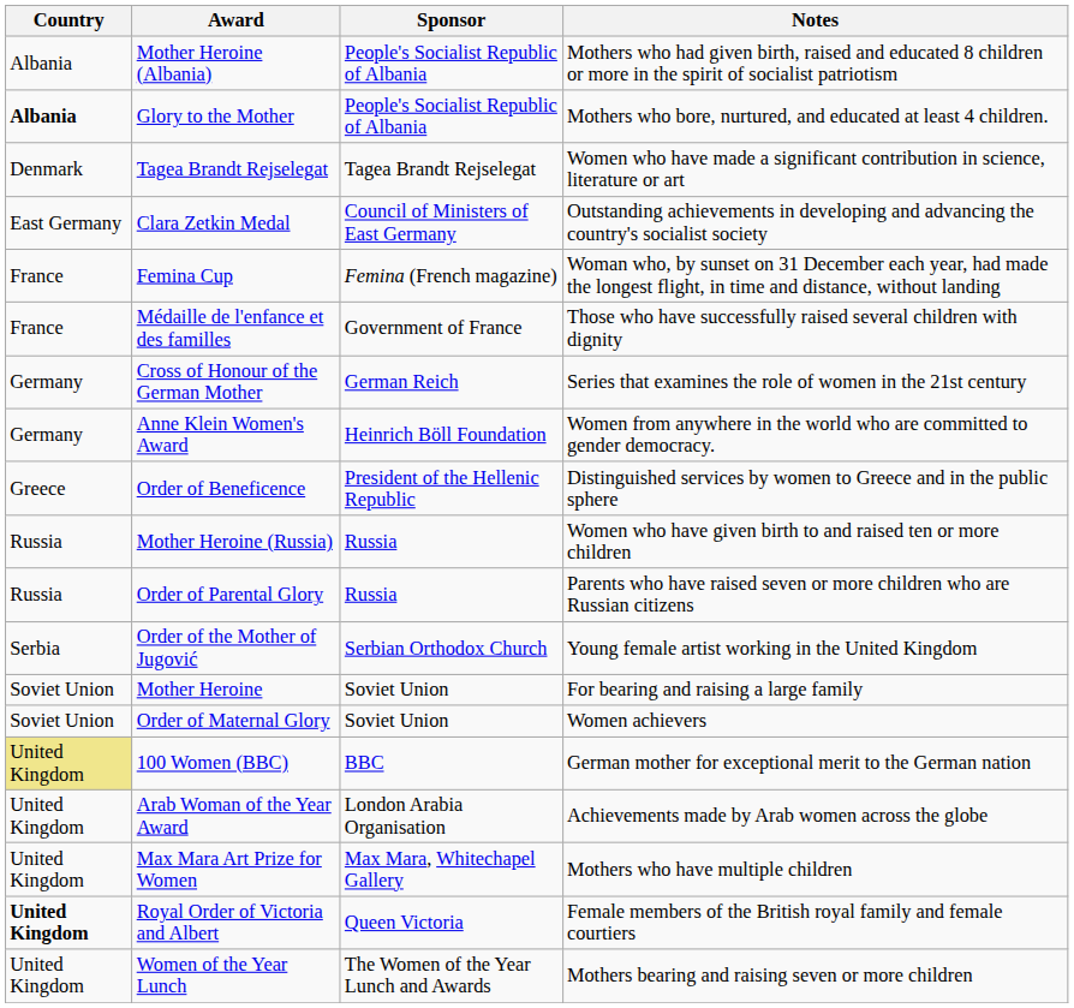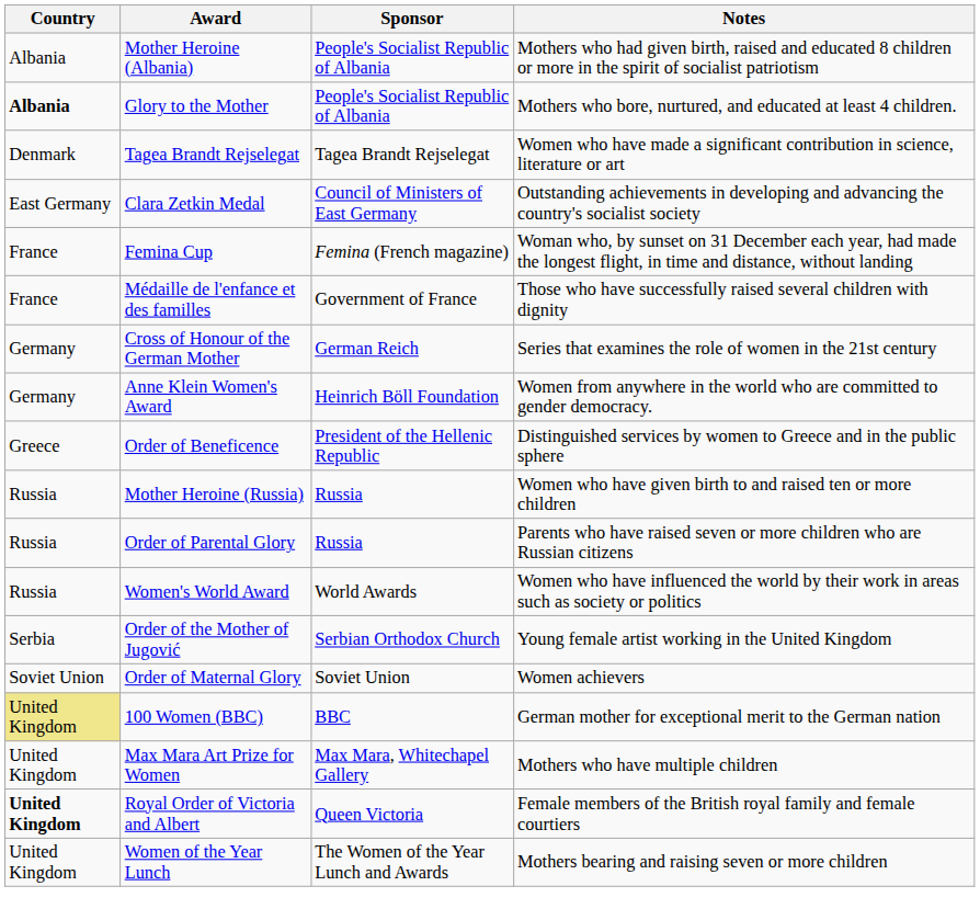 <table Class="wikitable sortable">
 <tr>
 <th style="width:6em;">Country</th>
 <th>Award</th>
 <th>Sponsor</th>
 <th>Notes</th>
 </tr>
 <tr>
 <td>Albania</td>
 <td><a href='#'>Mother Heroine (Albania)</a></td>
 <td><a href='#'>People's Socialist Republic of Albania</a></td>
 <td>Mothers who had given birth, raised and educated 8 children or more in the spirit of socialist patriotism</td>
 </tr>
 <tr>
 <td><strong>Albania</strong></td>
 <td><a href='#'>Glory to the Mother</a></td>
 <td><a href='#'>People's Socialist Republic of Albania</a></td>
 <td>Mothers who bore, nurtured, and educated at least 4 children.</td>
 </tr>
 <tr>
 <td>Denmark</td>
 <td><a href='#'>Tagea Brandt Rejselegat</a></td>
 <td>Tagea Brandt Rejselegat</td>
 <td>Women who have made a significant contribution in science, literature or art</td>
 </tr>
 <tr>
 <td>East Germany</td>
 <td><a href='#'>Clara Zetkin Medal</a></td>
 <td><a href='#'>Council of Ministers of East Germany</a></td>
 <td>Outstanding achievements in developing and advancing the country's socialist society</td>
 </tr>
 <tr>
 <td>France</td>
 <td><a href='#'>Femina Cup</a></td>
 <td><em>Femina</em> (French magazine)</td>
 <td>Woman who, by sunset on 31 December each year, had made the longest flight, in time and distance, without landing</td>
 </tr>
 <tr>
 <td>France</td>
 <td><a href='#'>Médaille de l'enfance et des familles</a></td>
 <td>Government of France</td>
 <td>Those who have successfully raised several children with dignity</td>
 </tr>
 <tr>
 <td>Germany</td>
 <td><a href='#'>Cross of Honour of the German Mother</a></td>
 <td><a href='#'>German Reich</a></td>
 <td>Series that examines the role of women in the 21st century</td>
 </tr>
 <tr>
 <td>Germany</td>
 <td><a href='#'>Anne Klein Women's Award</a></td>
 <td><a href='#'>Heinrich Böll Foundation</a></td>
 <td>Women from anywhere in the world who are committed to gender democracy.</td>
 </tr>
 <tr>
 <td>Greece</td>
 <td><a href='#'>Order of Beneficence</a></td>
 <td><a href='#'>President of the Hellenic Republic</a></td>
 <td>Distinguished services by women to Greece and in the public sphere</td>
 </tr>
 <tr>
 <td>Russia</td>
 <td><a href='#'>Mother Heroine (Russia)</a></td>
 <td><a href='#'>Russia</a></td>
 <td>Women who have given birth to and raised ten or more children</td>
 </tr>
 <tr>
 <td>Russia</td>
 <td><a href='#'>Order of Parental Glory</a></td>
 <td><a href='#'>Russia</a></td>
 <td>Parents who have raised seven or more children who are Russian citizens</td>
 </tr>
 <tr>
+<td>Russia</td>
+<td><a href='#'>Women's World Award</a></td>
+<td>World Awards</td>
+<td>Women who have influenced the world by their work in areas such as society or politics</td>
+</tr>
+<tr>
 <td>Serbia</td>
 <td><a href='#'>Order of the Mother of Jugović</a></td>
 <td><a href='#'>Serbian Orthodox Church</a></td>
 <td>Young female artist working in the United Kingdom</td>
-</tr>
-<tr>
-<td>Soviet Union</td>
-<td><a href='#'>Mother Heroine</a></td>
-<td>Soviet Union</td>
-<td>For bearing and raising a large family</td>
 </tr>
 <tr>
 <td>Soviet Union</td>
 <td><a href='#'>Order of Maternal Glory</a></td>
 <td>Soviet Union</td>
 <td>Women achievers</td>
 </tr>
 <tr>
 <td style="background: khaki;">United Kingdom</td>
 <td><a href='#'>100 Women (BBC)</a></td>
 <td><a href='#'>BBC</a></td>
 <td>German mother for exceptional merit to the German nation</td>
-</tr>
-<tr>
-<td>United Kingdom</td>
-<td><a href='#'>Arab Woman of the Year Award</a></td>
-<td>London Arabia Organisation</td>
-<td>Achievements made by Arab women across the globe</td>
 </tr>
 <tr>
 <td>United Kingdom</td>
 <td><a href='#'>Max Mara Art Prize for Women</a></td>
 <td><a href='#'>Max Mara</a>, <a href='#'>Whitechapel Gallery</a></td>
 <td>Mothers who have multiple children</td>
 </tr>
 <tr>
 <td><strong>United Kingdom</strong></td>
 <td><a href='#'>Royal Order of Victoria and Albert</a></td>
 <td><a href='#'>Queen Victoria</a></td>
 <td>Female members of the British royal family and female courtiers</td>
 </tr>
 <tr>
 <td>United Kingdom</td>
 <td><a href='#'>Women of the Year Lunch</a></td>
 <td>The Women of the Year Lunch and Awards</td>
 <td>Mothers bearing and raising seven or more children</td>
 </tr>
 </table>
